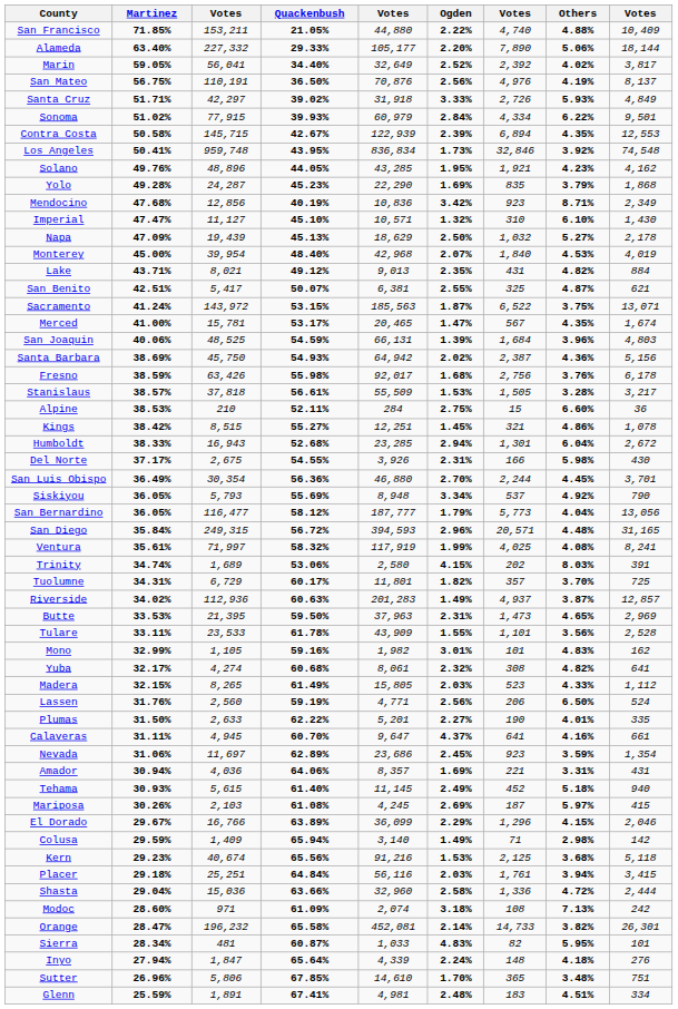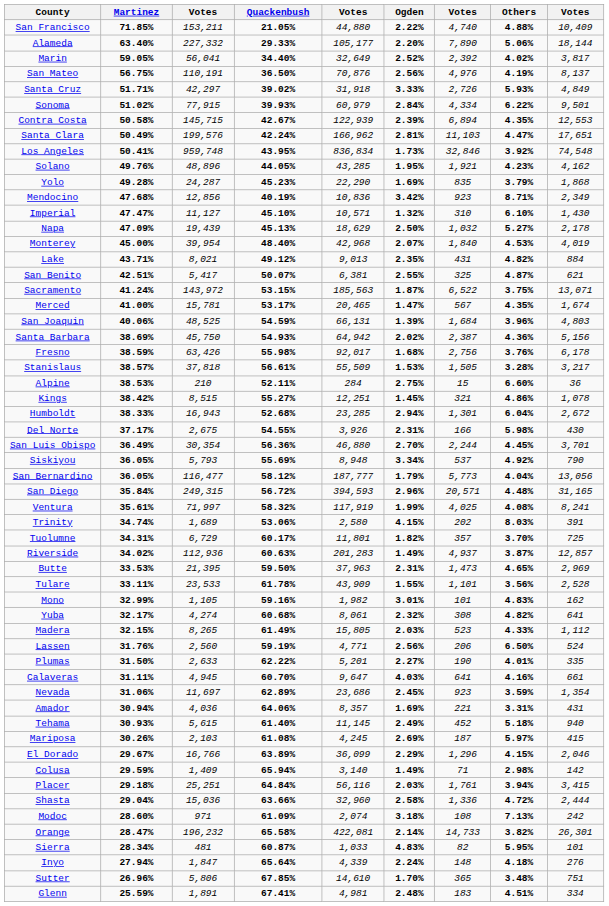 <table width="65%" class="wikitable sortable">
 <tr>
 <th width="10%">County</th>
 <th width="6%"><a href='#'>Martinez</a></th>
 <th width="5%">Votes</th>
 <th width="6%"><a href='#'>Quackenbush</a></th>
 <th width="5%">Votes</th>
 <th width="5%">Ogden</th>
 <th width="5%">Votes</th>
 <th width="5%">Others</th>
 <th width="5%">Votes</th>
 </tr>
 <tr>
 <td align="center" ><a href='#'>San Francisco</a></td>
 <td align="center"><strong>71.85%</strong></td>
 <td align="center"><em>153,211</em></td>
 <td align="center"><strong>21.05%</strong></td>
 <td align="center"><em>44,880</em></td>
 <td align="center"><strong>2.22%</strong></td>
 <td align="center"><em>4,740</em></td>
 <td align="center"><strong>4.88%</strong></td>
 <td align="center"><em>10,409</em></td>
 </tr>
 <tr>
 <td align="center" ><a href='#'>Alameda</a></td>
 <td align="center"><strong>63.40%</strong></td>
 <td align="center"><em>227,332</em></td>
 <td align="center"><strong>29.33%</strong></td>
 <td align="center"><em>105,177</em></td>
 <td align="center"><strong>2.20%</strong></td>
 <td align="center"><em>7,890</em></td>
 <td align="center"><strong>5.06%</strong></td>
 <td align="center"><em>18,144</em></td>
 </tr>
 <tr>
 <td align="center" ><a href='#'>Marin</a></td>
 <td align="center"><strong>59.05%</strong></td>
 <td align="center"><em>56,041</em></td>
 <td align="center"><strong>34.40%</strong></td>
 <td align="center"><em>32,649</em></td>
 <td align="center"><strong>2.52%</strong></td>
 <td align="center"><em>2,392</em></td>
 <td align="center"><strong>4.02%</strong></td>
 <td align="center"><em>3,817</em></td>
 </tr>
 <tr>
 <td align="center" ><a href='#'>San Mateo</a></td>
 <td align="center"><strong>56.75%</strong></td>
 <td align="center"><em>110,191</em></td>
 <td align="center"><strong>36.50%</strong></td>
 <td align="center"><em>70,876</em></td>
 <td align="center"><strong>2.56%</strong></td>
 <td align="center"><em>4,976</em></td>
 <td align="center"><strong>4.19%</strong></td>
 <td align="center"><em>8,137</em></td>
 </tr>
 <tr>
 <td align="center" ><a href='#'>Santa Cruz</a></td>
 <td align="center"><strong>51.71%</strong></td>
 <td align="center"><em>42,297</em></td>
 <td align="center"><strong>39.02%</strong></td>
 <td align="center"><em>31,918</em></td>
 <td align="center"><strong>3.33%</strong></td>
 <td align="center"><em>2,726</em></td>
 <td align="center"><strong>5.93%</strong></td>
 <td align="center"><em>4,849</em></td>
 </tr>
 <tr>
 <td align="center" ><a href='#'>Sonoma</a></td>
 <td align="center"><strong>51.02%</strong></td>
 <td align="center"><em>77,915</em></td>
 <td align="center"><strong>39.93%</strong></td>
 <td align="center"><em>60,979</em></td>
 <td align="center"><strong>2.84%</strong></td>
 <td align="center"><em>4,334</em></td>
 <td align="center"><strong>6.22%</strong></td>
 <td align="center"><em>9,501</em></td>
 </tr>
 <tr>
 <td align="center" ><a href='#'>Contra Costa</a></td>
 <td align="center"><strong>50.58%</strong></td>
 <td align="center"><em>145,715</em></td>
 <td align="center"><strong>42.67%</strong></td>
 <td align="center"><em>122,939</em></td>
 <td align="center"><strong>2.39%</strong></td>
 <td align="center"><em>6,894</em></td>
 <td align="center"><strong>4.35%</strong></td>
 <td align="center"><em>12,553</em></td>
+</tr>
+<tr>
+<td align="center" ><a href='#'>Santa Clara</a></td>
+<td align="center"><strong>50.49%</strong></td>
+<td align="center"><em>199,576</em></td>
+<td align="center"><strong>42.24%</strong></td>
+<td align="center"><em>166,962</em></td>
+<td align="center"><strong>2.81%</strong></td>
+<td align="center"><em>11,103</em></td>
+<td align="center"><strong>4.47%</strong></td>
+<td align="center"><em>17,651</em></td>
 </tr>
 <tr>
 <td align="center" ><a href='#'>Los Angeles</a></td>
 <td align="center"><strong>50.41%</strong></td>
 <td align="center"><em>959,748</em></td>
 <td align="center"><strong>43.95%</strong></td>
 <td align="center"><em>836,834</em></td>
 <td align="center"><strong>1.73%</strong></td>
 <td align="center"><em>32,846</em></td>
 <td align="center"><strong>3.92%</strong></td>
 <td align="center"><em>74,548</em></td>
 </tr>
 <tr>
 <td align="center" ><a href='#'>Solano</a></td>
 <td align="center"><strong>49.76%</strong></td>
 <td align="center"><em>48,896</em></td>
 <td align="center"><strong>44.05%</strong></td>
 <td align="center"><em>43,285</em></td>
 <td align="center"><strong>1.95%</strong></td>
 <td align="center"><em>1,921</em></td>
 <td align="center"><strong>4.23%</strong></td>
 <td align="center"><em>4,162</em></td>
 </tr>
 <tr>
 <td align="center" ><a href='#'>Yolo</a></td>
 <td align="center"><strong>49.28%</strong></td>
 <td align="center"><em>24,287</em></td>
 <td align="center"><strong>45.23%</strong></td>
 <td align="center"><em>22,290</em></td>
 <td align="center"><strong>1.69%</strong></td>
 <td align="center"><em>835</em></td>
 <td align="center"><strong>3.79%</strong></td>
 <td align="center"><em>1,868</em></td>
 </tr>
 <tr>
 <td align="center" ><a href='#'>Mendocino</a></td>
 <td align="center"><strong>47.68%</strong></td>
 <td align="center"><em>12,856</em></td>
 <td align="center"><strong>40.19%</strong></td>
 <td align="center"><em>10,836</em></td>
 <td align="center"><strong>3.42%</strong></td>
 <td align="center"><em>923</em></td>
 <td align="center"><strong>8.71%</strong></td>
 <td align="center"><em>2,349</em></td>
 </tr>
 <tr>
 <td align="center" ><a href='#'>Imperial</a></td>
 <td align="center"><strong>47.47%</strong></td>
 <td align="center"><em>11,127</em></td>
 <td align="center"><strong>45.10%</strong></td>
 <td align="center"><em>10,571</em></td>
 <td align="center"><strong>1.32%</strong></td>
 <td align="center"><em>310</em></td>
 <td align="center"><strong>6.10%</strong></td>
 <td align="center"><em>1,430</em></td>
 </tr>
 <tr>
 <td align="center" ><a href='#'>Napa</a></td>
 <td align="center"><strong>47.09%</strong></td>
 <td align="center"><em>19,439</em></td>
 <td align="center"><strong>45.13%</strong></td>
 <td align="center"><em>18,629</em></td>
 <td align="center"><strong>2.50%</strong></td>
 <td align="center"><em>1,032</em></td>
 <td align="center"><strong>5.27%</strong></td>
 <td align="center"><em>2,178</em></td>
 </tr>
 <tr>
 <td align="center" ><a href='#'>Monterey</a></td>
 <td align="center"><strong>45.00%</strong></td>
 <td align="center"><em>39,954</em></td>
 <td align="center"><strong>48.40%</strong></td>
 <td align="center"><em>42,968</em></td>
 <td align="center"><strong>2.07%</strong></td>
 <td align="center"><em>1,840</em></td>
 <td align="center"><strong>4.53%</strong></td>
 <td align="center"><em>4,019</em></td>
 </tr>
 <tr>
 <td align="center" ><a href='#'>Lake</a></td>
 <td align="center"><strong>43.71%</strong></td>
 <td align="center"><em>8,021</em></td>
 <td align="center"><strong>49.12%</strong></td>
 <td align="center"><em>9,013</em></td>
 <td align="center"><strong>2.35%</strong></td>
 <td align="center"><em>431</em></td>
 <td align="center"><strong>4.82%</strong></td>
 <td align="center"><em>884</em></td>
 </tr>
 <tr>
 <td align="center" ><a href='#'>San Benito</a></td>
 <td align="center"><strong>42.51%</strong></td>
 <td align="center"><em>5,417</em></td>
 <td align="center"><strong>50.07%</strong></td>
 <td align="center"><em>6,381</em></td>
 <td align="center"><strong>2.55%</strong></td>
 <td align="center"><em>325</em></td>
 <td align="center"><strong>4.87%</strong></td>
 <td align="center"><em>621</em></td>
 </tr>
 <tr>
 <td align="center" ><a href='#'>Sacramento</a></td>
 <td align="center"><strong>41.24%</strong></td>
 <td align="center"><em>143,972</em></td>
 <td align="center"><strong>53.15%</strong></td>
 <td align="center"><em>185,563</em></td>
 <td align="center"><strong>1.87%</strong></td>
 <td align="center"><em>6,522</em></td>
 <td align="center"><strong>3.75%</strong></td>
 <td align="center"><em>13,071</em></td>
 </tr>
 <tr>
 <td align="center" ><a href='#'>Merced</a></td>
 <td align="center"><strong>41.00%</strong></td>
 <td align="center"><em>15,781</em></td>
 <td align="center"><strong>53.17%</strong></td>
 <td align="center"><em>20,465</em></td>
 <td align="center"><strong>1.47%</strong></td>
 <td align="center"><em>567</em></td>
 <td align="center"><strong>4.35%</strong></td>
 <td align="center"><em>1,674</em></td>
 </tr>
 <tr>
 <td align="center" ><a href='#'>San Joaquin</a></td>
 <td align="center"><strong>40.06%</strong></td>
 <td align="center"><em>48,525</em></td>
 <td align="center"><strong>54.59%</strong></td>
 <td align="center"><em>66,131</em></td>
 <td align="center"><strong>1.39%</strong></td>
 <td align="center"><em>1,684</em></td>
 <td align="center"><strong>3.96%</strong></td>
 <td align="center"><em>4,803</em></td>
 </tr>
 <tr>
 <td align="center" ><a href='#'>Santa Barbara</a></td>
 <td align="center"><strong>38.69%</strong></td>
 <td align="center"><em>45,750</em></td>
 <td align="center"><strong>54.93%</strong></td>
 <td align="center"><em>64,942</em></td>
 <td align="center"><strong>2.02%</strong></td>
 <td align="center"><em>2,387</em></td>
 <td align="center"><strong>4.36%</strong></td>
 <td align="center"><em>5,156</em></td>
 </tr>
 <tr>
 <td align="center" ><a href='#'>Fresno</a></td>
 <td align="center"><strong>38.59%</strong></td>
 <td align="center"><em>63,426</em></td>
 <td align="center"><strong>55.98%</strong></td>
 <td align="center"><em>92,017</em></td>
 <td align="center"><strong>1.68%</strong></td>
 <td align="center"><em>2,756</em></td>
 <td align="center"><strong>3.76%</strong></td>
 <td align="center"><em>6,178</em></td>
 </tr>
 <tr>
 <td align="center" ><a href='#'>Stanislaus</a></td>
 <td align="center"><strong>38.57%</strong></td>
 <td align="center"><em>37,818</em></td>
 <td align="center"><strong>56.61%</strong></td>
 <td align="center"><em>55,509</em></td>
 <td align="center"><strong>1.53%</strong></td>
 <td align="center"><em>1,505</em></td>
 <td align="center"><strong>3.28%</strong></td>
 <td align="center"><em>3,217</em></td>
 </tr>
 <tr>
 <td align="center" ><a href='#'>Alpine</a></td>
 <td align="center"><strong>38.53%</strong></td>
 <td align="center"><em>210</em></td>
 <td align="center"><strong>52.11%</strong></td>
 <td align="center"><em>284</em></td>
 <td align="center"><strong>2.75%</strong></td>
 <td align="center"><em>15</em></td>
 <td align="center"><strong>6.60%</strong></td>
 <td align="center"><em>36</em></td>
 </tr>
 <tr>
 <td align="center" ><a href='#'>Kings</a></td>
 <td align="center"><strong>38.42%</strong></td>
 <td align="center"><em>8,515</em></td>
 <td align="center"><strong>55.27%</strong></td>
 <td align="center"><em>12,251</em></td>
 <td align="center"><strong>1.45%</strong></td>
 <td align="center"><em>321</em></td>
 <td align="center"><strong>4.86%</strong></td>
 <td align="center"><em>1,078</em></td>
 </tr>
 <tr>
 <td align="center" ><a href='#'>Humboldt</a></td>
 <td align="center"><strong>38.33%</strong></td>
 <td align="center"><em>16,943</em></td>
 <td align="center"><strong>52.68%</strong></td>
 <td align="center"><em>23,285</em></td>
 <td align="center"><strong>2.94%</strong></td>
 <td align="center"><em>1,301</em></td>
 <td align="center"><strong>6.04%</strong></td>
 <td align="center"><em>2,672</em></td>
 </tr>
 <tr>
 <td align="center" ><a href='#'>Del Norte</a></td>
 <td align="center"><strong>37.17%</strong></td>
 <td align="center"><em>2,675</em></td>
 <td align="center"><strong>54.55%</strong></td>
 <td align="center"><em>3,926</em></td>
 <td align="center"><strong>2.31%</strong></td>
 <td align="center"><em>166</em></td>
 <td align="center"><strong>5.98%</strong></td>
 <td align="center"><em>430</em></td>
 </tr>
 <tr>
 <td align="center" ><a href='#'>San Luis Obispo</a></td>
 <td align="center"><strong>36.49%</strong></td>
 <td align="center"><em>30,354</em></td>
 <td align="center"><strong>56.36%</strong></td>
 <td align="center"><em>46,880</em></td>
 <td align="center"><strong>2.70%</strong></td>
 <td align="center"><em>2,244</em></td>
 <td align="center"><strong>4.45%</strong></td>
 <td align="center"><em>3,701</em></td>
 </tr>
 <tr>
 <td align="center" ><a href='#'>Siskiyou</a></td>
 <td align="center"><strong>36.05%</strong></td>
 <td align="center"><em>5,793</em></td>
 <td align="center"><strong>55.69%</strong></td>
 <td align="center"><em>8,948</em></td>
 <td align="center"><strong>3.34%</strong></td>
 <td align="center"><em>537</em></td>
 <td align="center"><strong>4.92%</strong></td>
 <td align="center"><em>790</em></td>
 </tr>
 <tr>
 <td align="center" ><a href='#'>San Bernardino</a></td>
 <td align="center"><strong>36.05%</strong></td>
 <td align="center"><em>116,477</em></td>
 <td align="center"><strong>58.12%</strong></td>
 <td align="center"><em>187,777</em></td>
 <td align="center"><strong>1.79%</strong></td>
 <td align="center"><em>5,773</em></td>
 <td align="center"><strong>4.04%</strong></td>
 <td align="center"><em>13,056</em></td>
 </tr>
 <tr>
 <td align="center" ><a href='#'>San Diego</a></td>
 <td align="center"><strong>35.84%</strong></td>
 <td align="center"><em>249,315</em></td>
 <td align="center"><strong>56.72%</strong></td>
 <td align="center"><em>394,593</em></td>
 <td align="center"><strong>2.96%</strong></td>
 <td align="center"><em>20,571</em></td>
 <td align="center"><strong>4.48%</strong></td>
 <td align="center"><em>31,165</em></td>
 </tr>
 <tr>
 <td align="center" ><a href='#'>Ventura</a></td>
 <td align="center"><strong>35.61%</strong></td>
 <td align="center"><em>71,997</em></td>
 <td align="center"><strong>58.32%</strong></td>
 <td align="center"><em>117,919</em></td>
 <td align="center"><strong>1.99%</strong></td>
 <td align="center"><em>4,025</em></td>
 <td align="center"><strong>4.08%</strong></td>
 <td align="center"><em>8,241</em></td>
 </tr>
 <tr>
 <td align="center" ><a href='#'>Trinity</a></td>
 <td align="center"><strong>34.74%</strong></td>
 <td align="center"><em>1,689</em></td>
 <td align="center"><strong>53.06%</strong></td>
 <td align="center"><em>2,580</em></td>
 <td align="center"><strong>4.15%</strong></td>
 <td align="center"><em>202</em></td>
 <td align="center"><strong>8.03%</strong></td>
 <td align="center"><em>391</em></td>
 </tr>
 <tr>
 <td align="center" ><a href='#'>Tuolumne</a></td>
 <td align="center"><strong>34.31%</strong></td>
 <td align="center"><em>6,729</em></td>
 <td align="center"><strong>60.17%</strong></td>
 <td align="center"><em>11,801</em></td>
 <td align="center"><strong>1.82%</strong></td>
 <td align="center"><em>357</em></td>
 <td align="center"><strong>3.70%</strong></td>
 <td align="center"><em>725</em></td>
 </tr>
 <tr>
 <td align="center" ><a href='#'>Riverside</a></td>
 <td align="center"><strong>34.02%</strong></td>
 <td align="center"><em>112,936</em></td>
 <td align="center"><strong>60.63%</strong></td>
 <td align="center"><em>201,283</em></td>
 <td align="center"><strong>1.49%</strong></td>
 <td align="center"><em>4,937</em></td>
 <td align="center"><strong>3.87%</strong></td>
 <td align="center"><em>12,857</em></td>
 </tr>
 <tr>
 <td align="center" ><a href='#'>Butte</a></td>
 <td align="center"><strong>33.53%</strong></td>
 <td align="center"><em>21,395</em></td>
 <td align="center"><strong>59.50%</strong></td>
 <td align="center"><em>37,963</em></td>
 <td align="center"><strong>2.31%</strong></td>
 <td align="center"><em>1,473</em></td>
 <td align="center"><strong>4.65%</strong></td>
 <td align="center"><em>2,969</em></td>
 </tr>
 <tr>
 <td align="center" ><a href='#'>Tulare</a></td>
 <td align="center"><strong>33.11%</strong></td>
 <td align="center"><em>23,533</em></td>
 <td align="center"><strong>61.78%</strong></td>
 <td align="center"><em>43,909</em></td>
 <td align="center"><strong>1.55%</strong></td>
 <td align="center"><em>1,101</em></td>
 <td align="center"><strong>3.56%</strong></td>
 <td align="center"><em>2,528</em></td>
 </tr>
 <tr>
 <td align="center" ><a href='#'>Mono</a></td>
 <td align="center"><strong>32.99%</strong></td>
 <td align="center"><em>1,105</em></td>
 <td align="center"><strong>59.16%</strong></td>
 <td align="center"><em>1,982</em></td>
 <td align="center"><strong>3.01%</strong></td>
 <td align="center"><em>101</em></td>
 <td align="center"><strong>4.83%</strong></td>
 <td align="center"><em>162</em></td>
 </tr>
 <tr>
 <td align="center" ><a href='#'>Yuba</a></td>
 <td align="center"><strong>32.17%</strong></td>
 <td align="center"><em>4,274</em></td>
 <td align="center"><strong>60.68%</strong></td>
 <td align="center"><em>8,061</em></td>
 <td align="center"><strong>2.32%</strong></td>
 <td align="center"><em>308</em></td>
 <td align="center"><strong>4.82%</strong></td>
 <td align="center"><em>641</em></td>
 </tr>
 <tr>
 <td align="center" ><a href='#'>Madera</a></td>
 <td align="center"><strong>32.15%</strong></td>
 <td align="center"><em>8,265</em></td>
 <td align="center"><strong>61.49%</strong></td>
 <td align="center"><em>15,805</em></td>
 <td align="center"><strong>2.03%</strong></td>
 <td align="center"><em>523</em></td>
 <td align="center"><strong>4.33%</strong></td>
 <td align="center"><em>1,112</em></td>
 </tr>
 <tr>
 <td align="center" ><a href='#'>Lassen</a></td>
 <td align="center"><strong>31.76%</strong></td>
 <td align="center"><em>2,560</em></td>
 <td align="center"><strong>59.19%</strong></td>
 <td align="center"><em>4,771</em></td>
 <td align="center"><strong>2.56%</strong></td>
 <td align="center"><em>206</em></td>
 <td align="center"><strong>6.50%</strong></td>
 <td align="center"><em>524</em></td>
 </tr>
 <tr>
 <td align="center" ><a href='#'>Plumas</a></td>
 <td align="center"><strong>31.50%</strong></td>
 <td align="center"><em>2,633</em></td>
 <td align="center"><strong>62.22%</strong></td>
 <td align="center"><em>5,201</em></td>
 <td align="center"><strong>2.27%</strong></td>
 <td align="center"><em>190</em></td>
 <td align="center"><strong>4.01%</strong></td>
 <td align="center"><em>335</em></td>
 </tr>
 <tr>
 <td align="center" ><a href='#'>Calaveras</a></td>
 <td align="center"><strong>31.11%</strong></td>
 <td align="center"><em>4,945</em></td>
 <td align="center"><strong>60.70%</strong></td>
 <td align="center"><em>9,647</em></td>
-<td align="center"><strong>4.37%</strong></td>
+<td align="center"><strong>4.03%</strong></td>
 <td align="center"><em>641</em></td>
 <td align="center"><strong>4.16%</strong></td>
 <td align="center"><em>661</em></td>
 </tr>
 <tr>
 <td align="center" ><a href='#'>Nevada</a></td>
 <td align="center"><strong>31.06%</strong></td>
 <td align="center"><em>11,697</em></td>
 <td align="center"><strong>62.89%</strong></td>
 <td align="center"><em>23,686</em></td>
 <td align="center"><strong>2.45%</strong></td>
 <td align="center"><em>923</em></td>
 <td align="center"><strong>3.59%</strong></td>
 <td align="center"><em>1,354</em></td>
 </tr>
 <tr>
 <td align="center" ><a href='#'>Amador</a></td>
 <td align="center"><strong>30.94%</strong></td>
 <td align="center"><em>4,036</em></td>
 <td align="center"><strong>64.06%</strong></td>
 <td align="center"><em>8,357</em></td>
 <td align="center"><strong>1.69%</strong></td>
 <td align="center"><em>221</em></td>
 <td align="center"><strong>3.31%</strong></td>
 <td align="center"><em>431</em></td>
 </tr>
 <tr>
 <td align="center" ><a href='#'>Tehama</a></td>
 <td align="center"><strong>30.93%</strong></td>
 <td align="center"><em>5,615</em></td>
 <td align="center"><strong>61.40%</strong></td>
 <td align="center"><em>11,145</em></td>
 <td align="center"><strong>2.49%</strong></td>
 <td align="center"><em>452</em></td>
 <td align="center"><strong>5.18%</strong></td>
 <td align="center"><em>940</em></td>
 </tr>
 <tr>
 <td align="center" ><a href='#'>Mariposa</a></td>
 <td align="center"><strong>30.26%</strong></td>
 <td align="center"><em>2,103</em></td>
 <td align="center"><strong>61.08%</strong></td>
 <td align="center"><em>4,245</em></td>
 <td align="center"><strong>2.69%</strong></td>
 <td align="center"><em>187</em></td>
 <td align="center"><strong>5.97%</strong></td>
 <td align="center"><em>415</em></td>
 </tr>
 <tr>
 <td align="center" ><a href='#'>El Dorado</a></td>
 <td align="center"><strong>29.67%</strong></td>
 <td align="center"><em>16,766</em></td>
 <td align="center"><strong>63.89%</strong></td>
 <td align="center"><em>36,099</em></td>
 <td align="center"><strong>2.29%</strong></td>
 <td align="center"><em>1,296</em></td>
 <td align="center"><strong>4.15%</strong></td>
 <td align="center"><em>2,046</em></td>
 </tr>
 <tr>
 <td align="center" ><a href='#'>Colusa</a></td>
 <td align="center"><strong>29.59%</strong></td>
 <td align="center"><em>1,409</em></td>
 <td align="center"><strong>65.94%</strong></td>
 <td align="center"><em>3,140</em></td>
 <td align="center"><strong>1.49%</strong></td>
 <td align="center"><em>71</em></td>
 <td align="center"><strong>2.98%</strong></td>
 <td align="center"><em>142</em></td>
 </tr>
 <tr>
-<td align="center" ><a href='#'>Kern</a></td>
-<td align="center"><strong>29.23%</strong></td>
-<td align="center"><em>40,674</em></td>
-<td align="center"><strong>65.56%</strong></td>
-<td align="center"><em>91,216</em></td>
-<td align="center"><strong>1.53%</strong></td>
-<td align="center"><em>2,125</em></td>
-<td align="center"><strong>3.68%</strong></td>
-<td align="center"><em>5,118</em></td>
-</tr>
-<tr>
 <td align="center" ><a href='#'>Placer</a></td>
 <td align="center"><strong>29.18%</strong></td>
 <td align="center"><em>25,251</em></td>
 <td align="center"><strong>64.84%</strong></td>
 <td align="center"><em>56,116</em></td>
 <td align="center"><strong>2.03%</strong></td>
 <td align="center"><em>1,761</em></td>
 <td align="center"><strong>3.94%</strong></td>
 <td align="center"><em>3,415</em></td>
 </tr>
 <tr>
 <td align="center" ><a href='#'>Shasta</a></td>
 <td align="center"><strong>29.04%</strong></td>
 <td align="center"><em>15,036</em></td>
 <td align="center"><strong>63.66%</strong></td>
 <td align="center"><em>32,960</em></td>
 <td align="center"><strong>2.58%</strong></td>
 <td align="center"><em>1,336</em></td>
 <td align="center"><strong>4.72%</strong></td>
 <td align="center"><em>2,444</em></td>
 </tr>
 <tr>
 <td align="center" ><a href='#'>Modoc</a></td>
 <td align="center"><strong>28.60%</strong></td>
 <td align="center"><em>971</em></td>
 <td align="center"><strong>61.09%</strong></td>
 <td align="center"><em>2,074</em></td>
 <td align="center"><strong>3.18%</strong></td>
 <td align="center"><em>108</em></td>
 <td align="center"><strong>7.13%</strong></td>
 <td align="center"><em>242</em></td>
 </tr>
 <tr>
 <td align="center" ><a href='#'>Orange</a></td>
 <td align="center"><strong>28.47%</strong></td>
 <td align="center"><em>196,232</em></td>
 <td align="center"><strong>65.58%</strong></td>
-<td align="center"><em>452,081</em></td>
+<td align="center"><em>422,081</em></td>
 <td align="center"><strong>2.14%</strong></td>
 <td align="center"><em>14,733</em></td>
 <td align="center"><strong>3.82%</strong></td>
 <td align="center"><em>26,301</em></td>
 </tr>
 <tr>
 <td align="center" ><a href='#'>Sierra</a></td>
 <td align="center"><strong>28.34%</strong></td>
 <td align="center"><em>481</em></td>
 <td align="center"><strong>60.87%</strong></td>
 <td align="center"><em>1,033</em></td>
 <td align="center"><strong>4.83%</strong></td>
 <td align="center"><em>82</em></td>
 <td align="center"><strong>5.95%</strong></td>
 <td align="center"><em>101</em></td>
 </tr>
 <tr>
 <td align="center" ><a href='#'>Inyo</a></td>
 <td align="center"><strong>27.94%</strong></td>
 <td align="center"><em>1,847</em></td>
 <td align="center"><strong>65.64%</strong></td>
 <td align="center"><em>4,339</em></td>
 <td align="center"><strong>2.24%</strong></td>
 <td align="center"><em>148</em></td>
 <td align="center"><strong>4.18%</strong></td>
 <td align="center"><em>276</em></td>
 </tr>
 <tr>
 <td align="center" ><a href='#'>Sutter</a></td>
 <td align="center"><strong>26.96%</strong></td>
 <td align="center"><em>5,806</em></td>
 <td align="center"><strong>67.85%</strong></td>
 <td align="center"><em>14,610</em></td>
 <td align="center"><strong>1.70%</strong></td>
 <td align="center"><em>365</em></td>
 <td align="center"><strong>3.48%</strong></td>
 <td align="center"><em>751</em></td>
 </tr>
 <tr>
 <td align="center" ><a href='#'>Glenn</a></td>
 <td align="center"><strong>25.59%</strong></td>
 <td align="center"><em>1,891</em></td>
 <td align="center"><strong>67.41%</strong></td>
 <td align="center"><em>4,981</em></td>
 <td align="center"><strong>2.48%</strong></td>
 <td align="center"><em>183</em></td>
 <td align="center"><strong>4.51%</strong></td>
 <td align="center"><em>334</em></td>
 </tr>
 </table>
